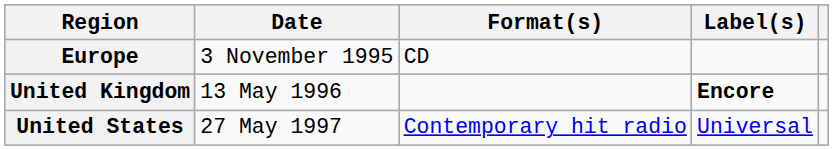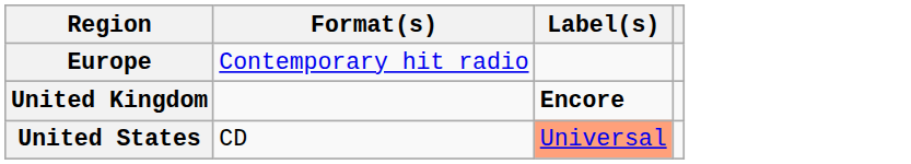 <table class="wikitable plainrowheaders">
 <tr>
 <th scope="col">Region</th>
-<th scope="col">Date</th>
 <th scope="col">Format(s)</th>
 <th scope="col">Label(s)</th>
 <th scope="col"></th>
 </tr>
 <tr>
 <th scope="row">Europe</th>
-<td>3 November 1995</td>
-<td>CD</td>
+<td><a href='#'>Contemporary hit radio</a></td>
 <td></td>
 <td></td>
 </tr>
 <tr>
 <th scope="row">United Kingdom</th>
-<td>13 May 1996</td>
 <td></td>
 <td><strong>Encore</strong></td>
 <td></td>
 </tr>
 <tr>
 <th scope="row">United States</th>
-<td>27 May 1997</td>
-<td><a href='#'>Contemporary hit radio</a></td>
-<td><a href='#'>Universal</a></td>
+<td>CD</td>
+<td style="background: lightsalmon;"><a href='#'>Universal</a></td>
 <td></td>
 </tr>
 </table>
